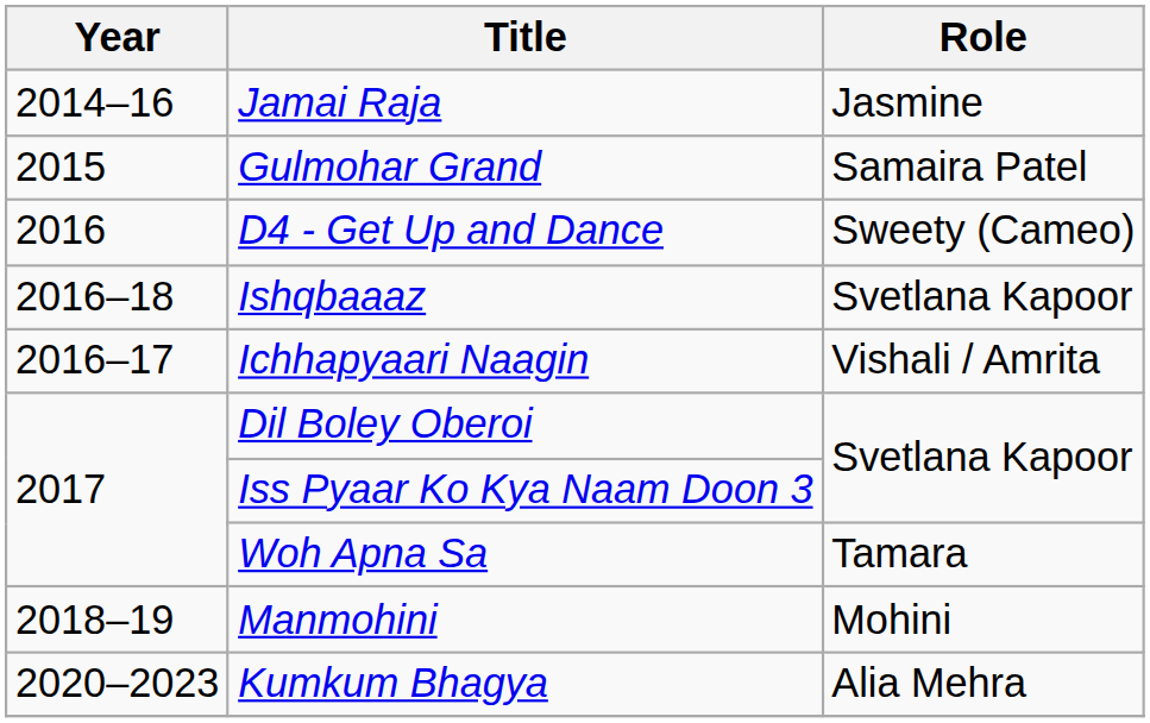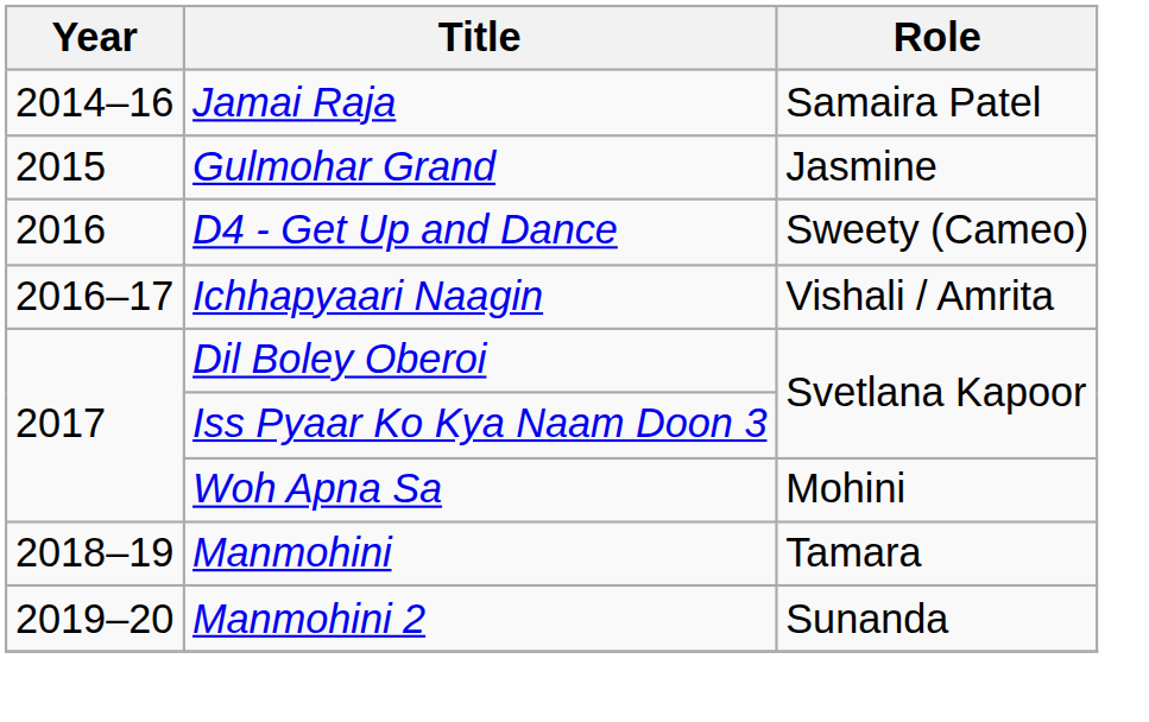 <table class="wikitable">
 <tr>
 <th>Year</th>
 <th>Title</th>
 <th>Role</th>
 </tr>
 <tr>
 <td>2014–16</td>
 <td><em><a href='#'>Jamai Raja</a></em></td>
-<td>Jasmine</td>
+<td>Samaira Patel</td>
 </tr>
 <tr>
 <td>2015</td>
 <td><em><a href='#'>Gulmohar Grand</a></em></td>
-<td>Samaira Patel</td>
+<td>Jasmine</td>
 </tr>
 <tr>
 <td>2016</td>
 <td><em><a href='#'>D4 - Get Up and Dance</a></em></td>
 <td>Sweety (Cameo)</td>
-</tr>
-<tr>
-<td>2016–18</td>
-<td><em><a href='#'>Ishqbaaaz</a></em></td>
-<td>Svetlana Kapoor</td>
 </tr>
 <tr>
 <td>2016–17</td>
 <td><em><a href='#'>Ichhapyaari Naagin</a></em></td>
 <td>Vishali / Amrita</td>
 </tr>
 <tr>
 <td rowspan="3">2017</td>
 <td><em><a href='#'>Dil Boley Oberoi</a></em></td>
 <td rowspan="2">Svetlana Kapoor</td>
 </tr>
 <tr>
 <td><em><a href='#'>Iss Pyaar Ko Kya Naam Doon 3</a></em></td>
 </tr>
 <tr>
 <td><em><a href='#'>Woh Apna Sa</a></em></td>
-<td>Tamara</td>
+<td>Mohini</td>
 </tr>
 <tr>
 <td>2018–19</td>
 <td><em><a href='#'>Manmohini</a></em></td>
-<td>Mohini</td>
+<td>Tamara</td>
 </tr>
 <tr>
-<td>2020–2023</td>
-<td><em><a href='#'>Kumkum Bhagya</a></em></td>
-<td>Alia Mehra</td>
+<td>2019–20</td>
+<td><em><a href='#'>Manmohini 2</a></em></td>
+<td>Sunanda</td>
 </tr>
 <tr>
 </tr>
 </table>
